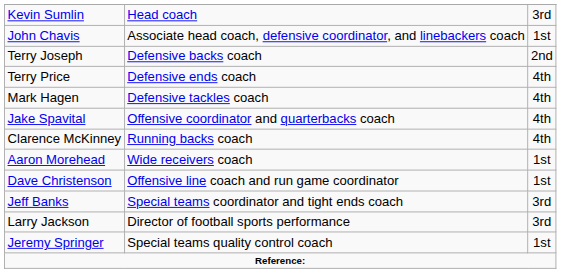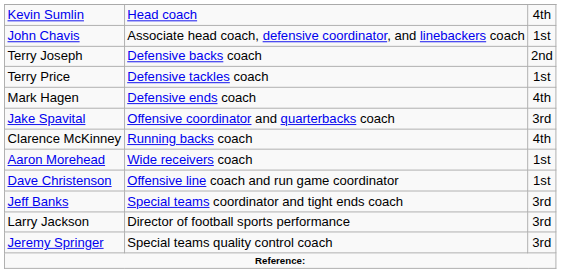 <table class="wikitable" style="font-size:90%;">
 <tr>
 </tr>
 <tr>
 <td><a href='#'>Kevin Sumlin</a></td>
 <td><a href='#'>Head coach</a></td>
-<td align="center">3rd</td>
+<td align=center>4th</td>
 </tr>
 <tr>
 <td><a href='#'>John Chavis</a></td>
 <td>Associate head coach, <a href='#'>defensive coordinator</a>, and <a href='#'>linebackers</a> coach</td>
 <td align="center">1st</td>
 </tr>
 <tr>
 <td>Terry Joseph</td>
 <td><a href='#'>Defensive backs</a> coach</td>
 <td align="center">2nd</td>
 </tr>
 <tr>
 <td>Terry Price</td>
-<td><a href='#'>Defensive ends</a> coach</td>
-<td align="center">4th</td>
+<td><a href='#'>Defensive tackles</a> coach</td>
+<td align="center">1st</td>
 </tr>
 <tr>
 <td>Mark Hagen</td>
-<td><a href='#'>Defensive tackles</a> coach</td>
+<td><a href='#'>Defensive ends</a> coach</td>
 <td align="center">4th</td>
 </tr>
 <tr>
 <td><a href='#'>Jake Spavital</a></td>
 <td><a href='#'>Offensive coordinator</a> and <a href='#'>quarterbacks</a> coach</td>
-<td align=center>4th</td>
+<td align="center">3rd</td>
 </tr>
 <tr>
 <td>Clarence McKinney</td>
 <td><a href='#'>Running backs</a> coach</td>
 <td align="center">4th</td>
 </tr>
 <tr>
 <td><a href='#'>Aaron Morehead</a></td>
 <td><a href='#'>Wide receivers</a> coach</td>
 <td align="center">1st</td>
 </tr>
 <tr>
 <td><a href='#'>Dave Christenson</a></td>
 <td><a href='#'>Offensive line</a> coach and run game coordinator</td>
 <td align="center">1st</td>
 </tr>
 <tr>
 <td><a href='#'>Jeff Banks</a></td>
 <td><a href='#'>Special teams</a> coordinator and tight ends coach</td>
 <td align="center">3rd</td>
 </tr>
 <tr>
 <td>Larry Jackson</td>
 <td>Director of football sports performance</td>
 <td align="center">3rd</td>
 </tr>
 <tr>
 <td><a href='#'>Jeremy Springer</a></td>
 <td>Special teams quality control coach</td>
-<td align="center">1st</td>
+<td align="center">3rd</td>
 </tr>
 <tr>
 <td colspan="4"  style="font-size:8pt; text-align:center;"><strong>Reference:</strong></td>
 </tr>
 </table>
